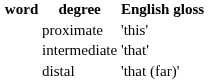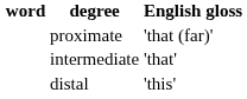 <table>
 <tr>
 <th>word</th>
 <th>degree</th>
 <th>English gloss</th>
 </tr>
 <tr>
 <td></td>
 <td>proximate</td>
-<td>'this'</td>
+<td>'that (far)'</td>
 </tr>
 <tr>
 <td></td>
 <td>intermediate</td>
 <td>'that'</td>
 </tr>
 <tr>
 <td></td>
 <td>distal</td>
-<td>'that (far)'</td>
+<td>'this'</td>
 </tr>
 </table>
